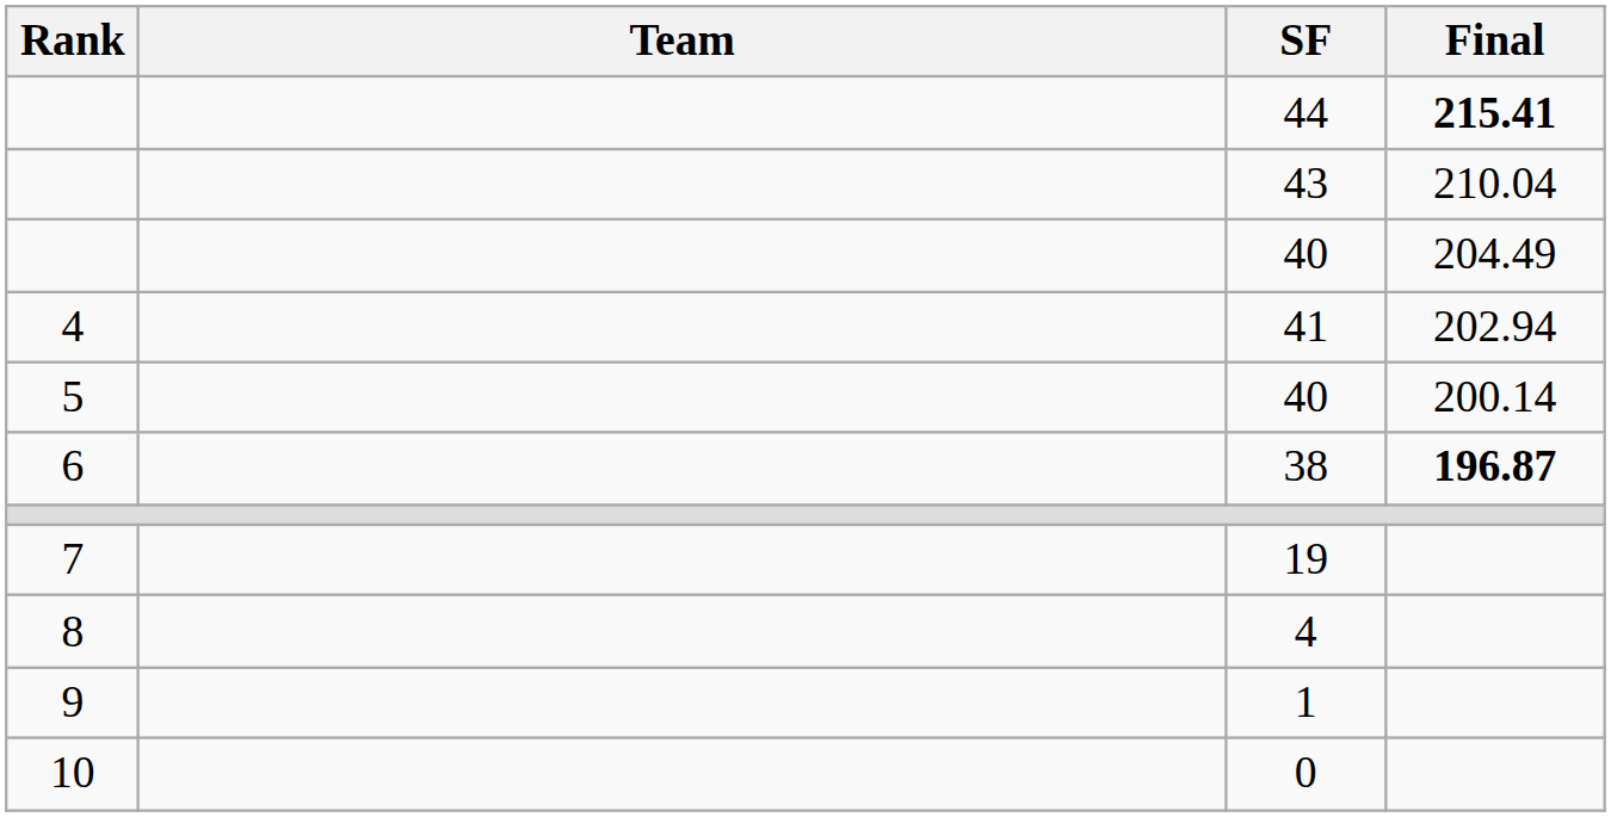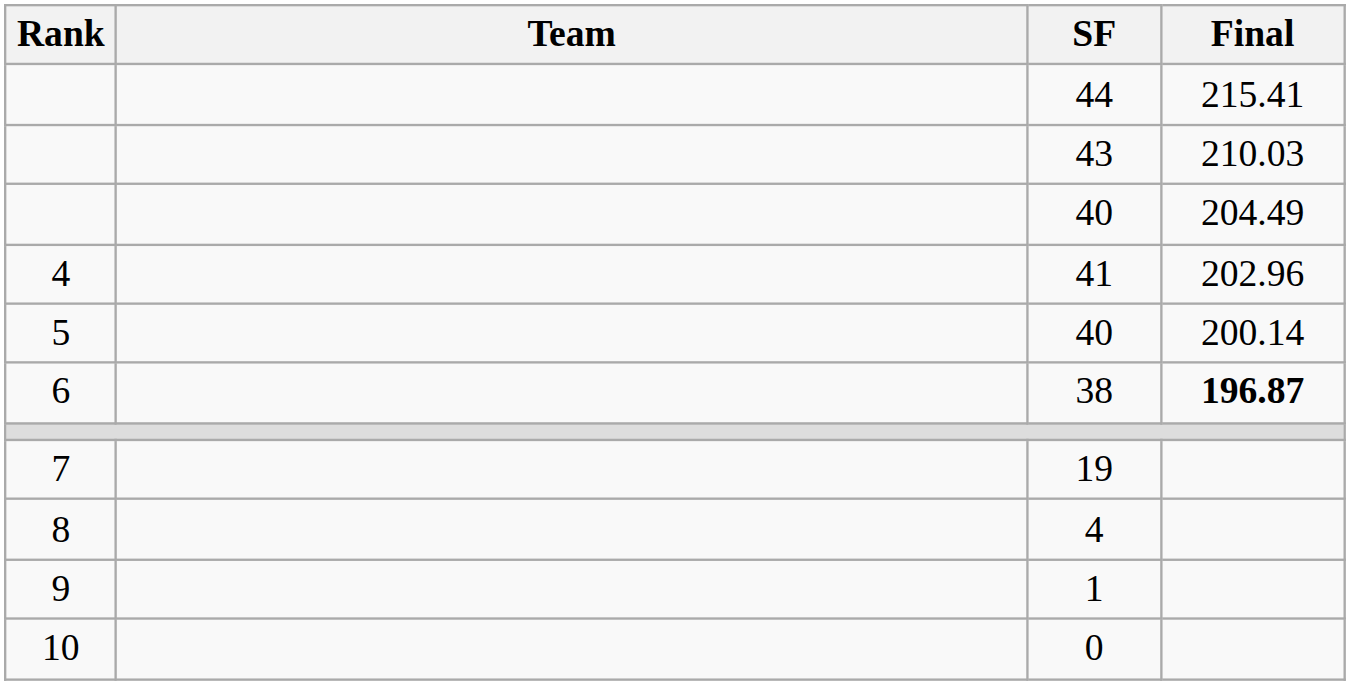 <table class=wikitable style="text-align:center">
 <tr>
 <th width=40>Rank</th>
 <th width=380>Team</th>
 <th width=50>SF</th>
 <th width=70>Final</th>
 </tr>
 <tr>
 <td></td>
 <td align=left></td>
 <td>44</td>
-<td><strong>215.41</strong></td>
+<td>215.41</td>
 </tr>
 <tr>
 <td></td>
 <td align=left></td>
 <td>43</td>
-<td>210.04</td>
+<td>210.03</td>
 </tr>
 <tr>
 <td></td>
 <td align=left></td>
 <td>40</td>
 <td>204.49</td>
 </tr>
 <tr>
 <td>4</td>
 <td align=left></td>
 <td>41</td>
-<td>202.94</td>
+<td>202.96</td>
 </tr>
 <tr>
 <td>5</td>
 <td align=left></td>
 <td>40</td>
 <td>200.14</td>
 </tr>
 <tr>
 <td>6</td>
 <td align=left></td>
 <td>38</td>
 <td><strong>196.87</strong></td>
 </tr>
 <tr bgcolor=#DDDDDD>
 <td colspan=4></td>
 </tr>
 <tr>
 <td>7</td>
 <td align=left></td>
 <td>19</td>
 <td></td>
 </tr>
 <tr>
 <td>8</td>
 <td align=left></td>
 <td>4</td>
 <td></td>
 </tr>
 <tr>
 <td>9</td>
 <td align=left></td>
 <td>1</td>
 <td></td>
 </tr>
 <tr>
 <td>10</td>
 <td align=left></td>
 <td>0</td>
 <td></td>
 </tr>
 </table>
